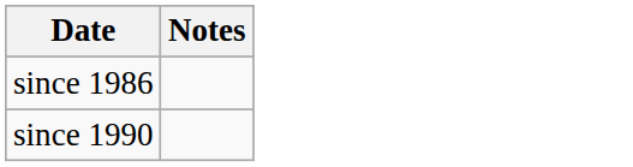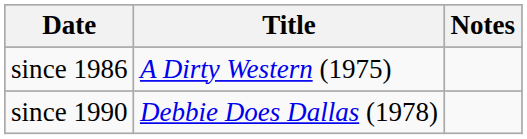 <table class="wikitable sortable">
 <tr>
 <th>Date</th>
+<th>Title</th>
 <th>Notes</th>
 </tr>
 <tr>
 <td>since 1986</td>
+<td><em><a href='#'>A Dirty Western</a></em> (1975)</td>
 <td></td>
 </tr>
 <tr>
 <td>since 1990</td>
+<td><em><a href='#'>Debbie Does Dallas</a></em> (1978)</td>
 <td></td>
 </tr>
 </table>
